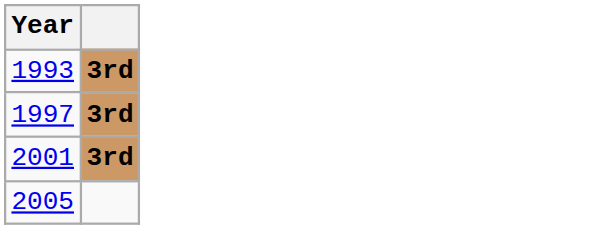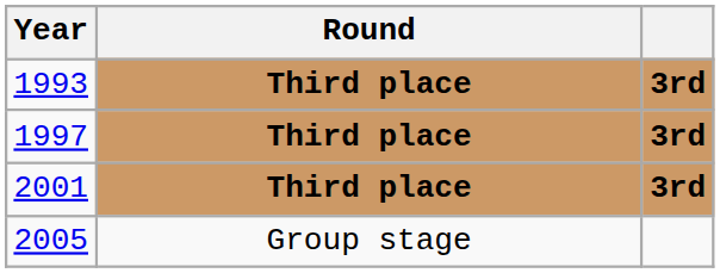 <table class="wikitable" style="text-align: center; font-size:90%">
 <tr>
 <th>Year</th>
+<th style="width:200px">Round</th>
 <th></th>
 </tr>
 <tr>
 <td><a href='#'>1993</a></td>
+<td bgcolor="cc9966"><strong>Third place</strong></td>
 <td bgcolor="cc9966"><strong>3rd</strong></td>
 </tr>
 <tr>
 <td><a href='#'>1997</a></td>
+<td bgcolor="cc9966"><strong>Third place</strong></td>
 <td bgcolor="cc9966"><strong>3rd</strong></td>
 </tr>
 <tr>
 <td><a href='#'>2001</a></td>
+<td bgcolor="cc9966"><strong>Third place</strong></td>
 <td bgcolor="cc9966"><strong>3rd</strong></td>
 </tr>
 <tr>
 <td><a href='#'>2005</a></td>
+<td>Group stage</td>
 <td></td>
 </tr>
 </table>
